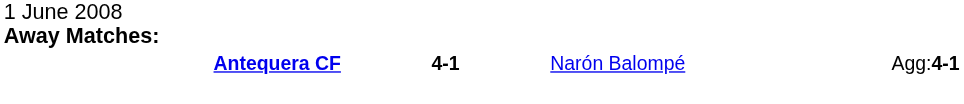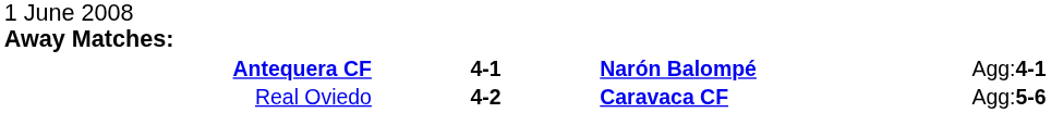 <table width=100% cellspacing=1>
 <tr>
 <th width=20%></th>
 <th width=12%></th>
 <th width=20%></th>
 <th></th>
 </tr>
 <tr>
 <td>1 June 2008<br><strong>Away Matches:</strong></td>
 </tr>
 <tr style=font-size:90%>
 <td align=right><strong><a href='#'>Antequera CF</a></strong></td>
 <td align=center><strong>4-1</strong></td>
-<td><a href='#'>Narón Balompé</a></td>
+<td><strong><a href='#'>Narón Balompé</a></strong></td>
 <td>Agg:<strong>4-1</strong></td>
 </tr>
+<tr style=font-size:90%>
+<td align=right><a href='#'>Real Oviedo</a></td>
+<td align=center><strong>4-2</strong></td>
+<td><strong><a href='#'>Caravaca CF</a></strong></td>
+<td>Agg:<strong>5-6</strong></td>
+</tr>
 </table>
